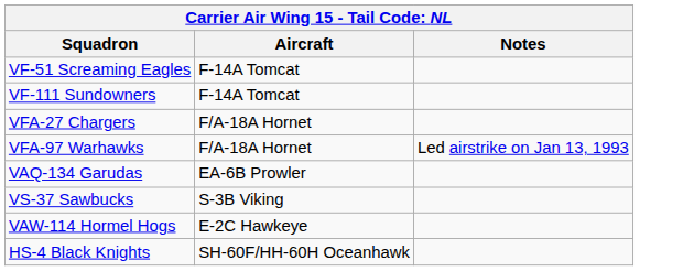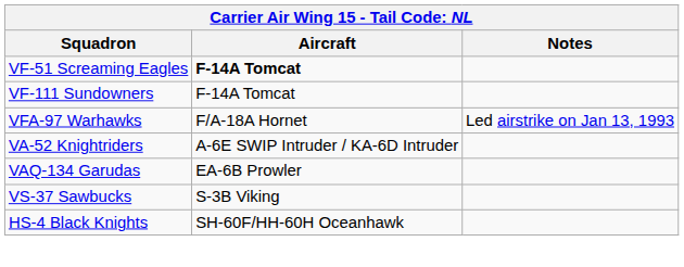 <table class="wikitable">
 <tr>
 <th colspan="3"><a href='#'>Carrier Air Wing 15 - Tail Code: <em>NL</em></a></th>
 </tr>
 <tr>
 <th>Squadron</th>
 <th>Aircraft</th>
 <th>Notes</th>
 </tr>
 <tr>
 <td><a href='#'>VF-51 Screaming Eagles</a></td>
-<td>F-14A Tomcat</td>
+<td><strong>F-14A Tomcat</strong></td>
 <td></td>
 </tr>
 <tr>
 <td><a href='#'>VF-111 Sundowners</a></td>
 <td>F-14A Tomcat</td>
 <td></td>
 </tr>
 <tr>
-<td><a href='#'>VFA-27 Chargers</a></td>
-<td>F/A-18A Hornet</td>
-<td></td>
-</tr>
-<tr>
 <td><a href='#'>VFA-97 Warhawks</a></td>
 <td>F/A-18A Hornet</td>
 <td>Led <a href='#'>airstrike on Jan 13, 1993</a></td>
+</tr>
+<tr>
+<td><a href='#'>VA-52 Knightriders</a></td>
+<td>A-6E SWIP Intruder / KA-6D Intruder</td>
+<td></td>
 </tr>
 <tr>
 <td><a href='#'>VAQ-134 Garudas</a></td>
 <td>EA-6B Prowler</td>
 <td></td>
 </tr>
 <tr>
 <td><a href='#'>VS-37 Sawbucks</a></td>
 <td>S-3B Viking</td>
 <td></td>
 </tr>
 <tr>
-<td><a href='#'>VAW-114 Hormel Hogs</a></td>
-<td>E-2C Hawkeye</td>
-<td></td>
-</tr>
-<tr>
 <td><a href='#'>HS-4 Black Knights</a></td>
 <td>SH-60F/HH-60H Oceanhawk</td>
 <td></td>
 </tr>
 </table>
